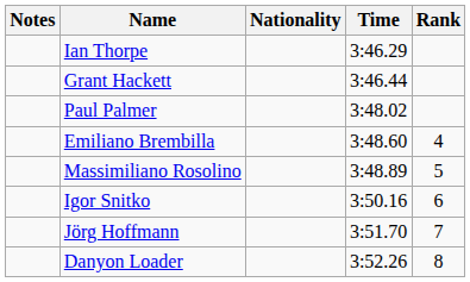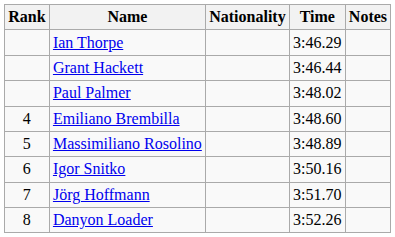 <table class="wikitable sortable" style="text-align:center">
 <tr>
-<th>Notes</th>
+<th>Rank</th>
 <th>Name</th>
 <th>Nationality</th>
 <th>Time</th>
-<th>Rank</th>
+<th>Notes</th>
 </tr>
 <tr>
 <td></td>
 <td align=left><a href='#'>Ian Thorpe</a></td>
 <td align=left></td>
 <td>3:46.29</td>
 <td></td>
 </tr>
 <tr>
 <td></td>
 <td align=left><a href='#'>Grant Hackett</a></td>
 <td align=left></td>
 <td>3:46.44</td>
 <td></td>
 </tr>
 <tr>
 <td></td>
 <td align=left><a href='#'>Paul Palmer</a></td>
 <td align=left></td>
 <td>3:48.02</td>
 <td></td>
 </tr>
 <tr>
-<td></td>
+<td>4</td>
 <td align=left><a href='#'>Emiliano Brembilla</a></td>
 <td align=left></td>
 <td>3:48.60</td>
-<td>4</td>
+<td></td>
 </tr>
 <tr>
-<td></td>
+<td>5</td>
 <td align=left><a href='#'>Massimiliano Rosolino</a></td>
 <td align=left></td>
 <td>3:48.89</td>
-<td>5</td>
+<td></td>
 </tr>
 <tr>
-<td></td>
+<td>6</td>
 <td align=left><a href='#'>Igor Snitko</a></td>
 <td align=left></td>
 <td>3:50.16</td>
-<td>6</td>
+<td></td>
 </tr>
 <tr>
-<td></td>
+<td>7</td>
 <td align=left><a href='#'>Jörg Hoffmann</a></td>
 <td align=left></td>
 <td>3:51.70</td>
-<td>7</td>
+<td></td>
 </tr>
 <tr>
-<td></td>
+<td>8</td>
 <td align=left><a href='#'>Danyon Loader</a></td>
 <td align=left></td>
 <td>3:52.26</td>
-<td>8</td>
+<td></td>
 </tr>
 </table>
